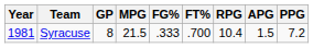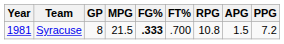 <table class="wikitable sortable" style="font-size:95%; text-align:right;">
 <tr>
 <th>Year</th>
 <th>Team</th>
 <th>GP</th>
 <th>MPG</th>
 <th>FG%</th>
 <th>FT%</th>
 <th>RPG</th>
 <th>APG</th>
 <th>PPG</th>
 </tr>
 <tr>
 <td style="text-align:left;"><a href='#'>1981</a></td>
 <td style="text-align:left;"><a href='#'>Syracuse</a></td>
 <td>8</td>
 <td>21.5</td>
-<td>.333</td>
+<td><strong>.333</strong></td>
 <td>.700</td>
-<td>10.4</td>
+<td>10.8</td>
 <td>1.5</td>
 <td>7.2</td>
 </tr>
 </table>
